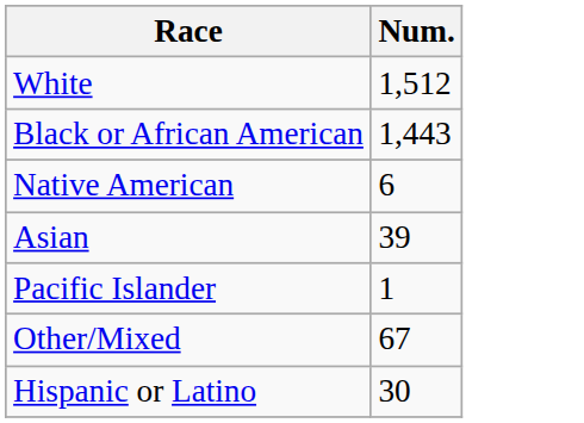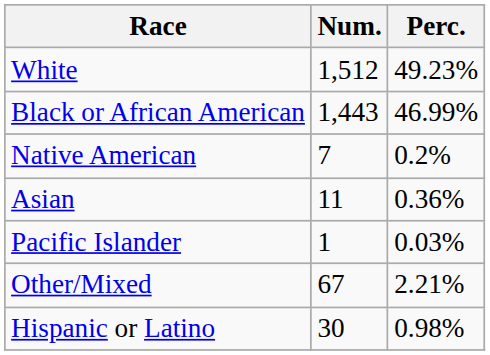 <table class="wikitable">
 <tr>
 <th>Race</th>
 <th>Num.</th>
+<th>Perc.</th>
 </tr>
 <tr>
 <td><a href='#'>White</a></td>
 <td>1,512</td>
+<td>49.23%</td>
 </tr>
 <tr>
 <td><a href='#'>Black or African American</a></td>
 <td>1,443</td>
+<td>46.99%</td>
 </tr>
 <tr>
 <td><a href='#'>Native American</a></td>
-<td>6</td>
+<td>7</td>
+<td>0.2%</td>
 </tr>
 <tr>
 <td><a href='#'>Asian</a></td>
-<td>39</td>
+<td>11</td>
+<td>0.36%</td>
 </tr>
 <tr>
 <td><a href='#'>Pacific Islander</a></td>
 <td>1</td>
+<td>0.03%</td>
 </tr>
 <tr>
 <td><a href='#'>Other/Mixed</a></td>
 <td>67</td>
+<td>2.21%</td>
 </tr>
 <tr>
 <td><a href='#'>Hispanic</a> or <a href='#'>Latino</a></td>
 <td>30</td>
+<td>0.98%</td>
 </tr>
 </table>
